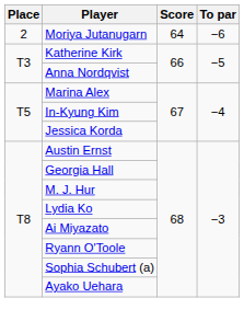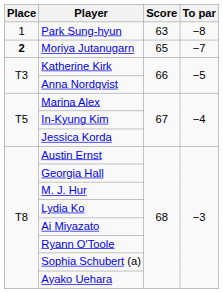 <table class="wikitable">
 <tr>
 <th>Place</th>
 <th>Player</th>
 <th>Score</th>
 <th>To par</th>
 </tr>
 <tr>
-<td align=center>2</td>
+<td align=center>1</td>
+<td> <a href='#'>Park Sung-hyun</a></td>
+<td align=center>63</td>
+<td align=center>−8</td>
+</tr>
+<tr>
+<td align=center><strong>2</strong></td>
 <td> <a href='#'>Moriya Jutanugarn</a></td>
-<td align=center>64</td>
-<td align=center>−6</td>
+<td align=center>65</td>
+<td align=center>−7</td>
 </tr>
 <tr>
 <td align=center rowspan=2>T3</td>
 <td> <a href='#'>Katherine Kirk</a></td>
 <td align=center rowspan=2>66</td>
 <td align=center rowspan=2>−5</td>
 </tr>
 <tr>
 <td> <a href='#'>Anna Nordqvist</a></td>
 </tr>
 <tr>
 <td align=center rowspan=3>T5</td>
 <td> <a href='#'>Marina Alex</a></td>
 <td align=center rowspan=3>67</td>
 <td align=center rowspan=3>−4</td>
 </tr>
 <tr>
 <td> <a href='#'>In-Kyung Kim</a></td>
 </tr>
 <tr>
 <td> <a href='#'>Jessica Korda</a></td>
 </tr>
 <tr>
 <td align=center rowspan=8>T8</td>
 <td> <a href='#'>Austin Ernst</a></td>
 <td align=center rowspan=8>68</td>
 <td align=center rowspan=8>−3</td>
 </tr>
 <tr>
 <td> <a href='#'>Georgia Hall</a></td>
 </tr>
 <tr>
 <td> <a href='#'>M. J. Hur</a></td>
 </tr>
 <tr>
 <td> <a href='#'>Lydia Ko</a></td>
 </tr>
 <tr>
 <td> <a href='#'>Ai Miyazato</a></td>
 </tr>
 <tr>
 <td> <a href='#'>Ryann O'Toole</a></td>
 </tr>
 <tr>
 <td> <a href='#'>Sophia Schubert</a> (a)</td>
 </tr>
 <tr>
 <td> <a href='#'>Ayako Uehara</a></td>
 </tr>
 </table>
